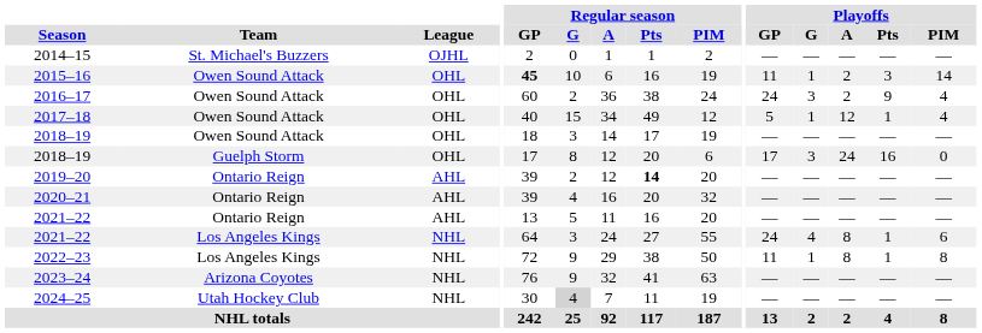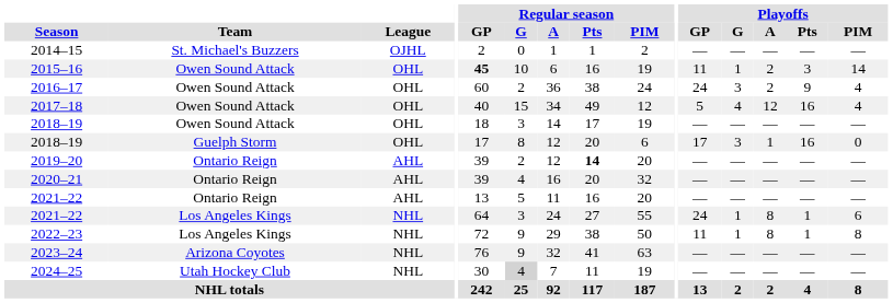 <table border="0" cellpadding="1" cellspacing="0" style="text-align:center; width:60em">
 <tr bgcolor="#e0e0e0">
 <th colspan="3" bgcolor="#ffffff"></th>
 <th rowspan="99" bgcolor="#ffffff"></th>
 <th colspan="5"><a href='#'>Regular season</a></th>
 <th rowspan="99" bgcolor="#ffffff"></th>
 <th colspan="5"><a href='#'>Playoffs</a></th>
 </tr>
 <tr bgcolor="#e0e0e0">
 <th><a href='#'>Season</a></th>
 <th>Team</th>
 <th>League</th>
 <th>GP</th>
 <th><a href='#'>G</a></th>
 <th><a href='#'>A</a></th>
 <th><a href='#'>Pts</a></th>
 <th><a href='#'>PIM</a></th>
 <th>GP</th>
 <th>G</th>
 <th>A</th>
 <th>Pts</th>
 <th>PIM</th>
 </tr>
 <tr>
 <td>2014–15</td>
 <td><a href='#'>St. Michael's Buzzers</a></td>
 <td><a href='#'>OJHL</a></td>
 <td>2</td>
 <td>0</td>
 <td>1</td>
 <td>1</td>
 <td>2</td>
 <td>—</td>
 <td>—</td>
 <td>—</td>
 <td>—</td>
 <td>—</td>
 </tr>
 <tr bgcolor="#f0f0f0">
 <td><a href='#'>2015–16</a></td>
 <td><a href='#'>Owen Sound Attack</a></td>
 <td><a href='#'>OHL</a></td>
 <td><strong>45</strong></td>
 <td>10</td>
 <td>6</td>
 <td>16</td>
 <td>19</td>
 <td>11</td>
 <td>1</td>
 <td>2</td>
 <td>3</td>
 <td>14</td>
 </tr>
 <tr>
 <td><a href='#'>2016–17</a></td>
 <td>Owen Sound Attack</td>
 <td>OHL</td>
 <td>60</td>
 <td>2</td>
 <td>36</td>
 <td>38</td>
 <td>24</td>
 <td>24</td>
 <td>3</td>
 <td>2</td>
 <td>9</td>
 <td>4</td>
 </tr>
 <tr bgcolor="#f0f0f0">
 <td><a href='#'>2017–18</a></td>
 <td>Owen Sound Attack</td>
 <td>OHL</td>
 <td>40</td>
 <td>15</td>
 <td>34</td>
 <td>49</td>
 <td>12</td>
 <td>5</td>
-<td>1</td>
+<td>4</td>
 <td>12</td>
-<td>1</td>
+<td>16</td>
 <td>4</td>
 </tr>
 <tr>
 <td><a href='#'>2018–19</a></td>
 <td>Owen Sound Attack</td>
 <td>OHL</td>
 <td>18</td>
 <td>3</td>
 <td>14</td>
 <td>17</td>
 <td>19</td>
 <td>—</td>
 <td>—</td>
 <td>—</td>
 <td>—</td>
 <td>—</td>
 </tr>
 <tr bgcolor="#f0f0f0">
 <td>2018–19</td>
 <td><a href='#'>Guelph Storm</a></td>
 <td>OHL</td>
 <td>17</td>
 <td>8</td>
 <td>12</td>
 <td>20</td>
 <td>6</td>
 <td>17</td>
 <td>3</td>
-<td>24</td>
+<td>1</td>
 <td>16</td>
 <td>0</td>
 </tr>
 <tr>
 <td><a href='#'>2019–20</a></td>
 <td><a href='#'>Ontario Reign</a></td>
 <td><a href='#'>AHL</a></td>
 <td>39</td>
 <td>2</td>
 <td>12</td>
 <td><strong>14</strong></td>
 <td>20</td>
 <td>—</td>
 <td>—</td>
 <td>—</td>
 <td>—</td>
 <td>—</td>
 </tr>
 <tr bgcolor="#f0f0f0">
 <td><a href='#'>2020–21</a></td>
 <td>Ontario Reign</td>
 <td>AHL</td>
 <td>39</td>
 <td>4</td>
 <td>16</td>
 <td>20</td>
 <td>32</td>
 <td>—</td>
 <td>—</td>
 <td>—</td>
 <td>—</td>
 <td>—</td>
 </tr>
 <tr>
 <td><a href='#'>2021–22</a></td>
 <td>Ontario Reign</td>
 <td>AHL</td>
 <td>13</td>
 <td>5</td>
 <td>11</td>
 <td>16</td>
 <td>20</td>
 <td>—</td>
 <td>—</td>
 <td>—</td>
 <td>—</td>
 <td>—</td>
 </tr>
 <tr bgcolor="#f0f0f0">
 <td><a href='#'>2021–22</a></td>
 <td><a href='#'>Los Angeles Kings</a></td>
 <td><a href='#'>NHL</a></td>
 <td>64</td>
 <td>3</td>
 <td>24</td>
 <td>27</td>
 <td>55</td>
 <td>24</td>
-<td>4</td>
+<td>1</td>
 <td>8</td>
 <td>1</td>
 <td>6</td>
 </tr>
 <tr>
 <td><a href='#'>2022–23</a></td>
 <td>Los Angeles Kings</td>
 <td>NHL</td>
 <td>72</td>
 <td>9</td>
 <td>29</td>
 <td>38</td>
 <td>50</td>
 <td>11</td>
 <td>1</td>
 <td>8</td>
 <td>1</td>
 <td>8</td>
 </tr>
 <tr bgcolor="#f0f0f0">
 <td><a href='#'>2023–24</a></td>
 <td><a href='#'>Arizona Coyotes</a></td>
 <td>NHL</td>
 <td>76</td>
 <td>9</td>
 <td>32</td>
 <td>41</td>
 <td>63</td>
 <td>—</td>
 <td>—</td>
 <td>—</td>
 <td>—</td>
 <td>—</td>
 </tr>
 <tr>
 <td><a href='#'>2024–25</a></td>
 <td><a href='#'>Utah Hockey Club</a></td>
 <td>NHL</td>
 <td>30</td>
 <td style="background: lightgrey;">4</td>
 <td>7</td>
 <td>11</td>
 <td>19</td>
 <td>—</td>
 <td>—</td>
 <td>—</td>
 <td>—</td>
 <td>—</td>
 </tr>
 <tr bgcolor="#e0e0e0">
 <th colspan="3">NHL totals</th>
 <th>242</th>
 <th>25</th>
 <th>92</th>
 <th>117</th>
 <th>187</th>
 <th>13</th>
 <th>2</th>
 <th>2</th>
 <th>4</th>
 <th>8</th>
 </tr>
 </table>
